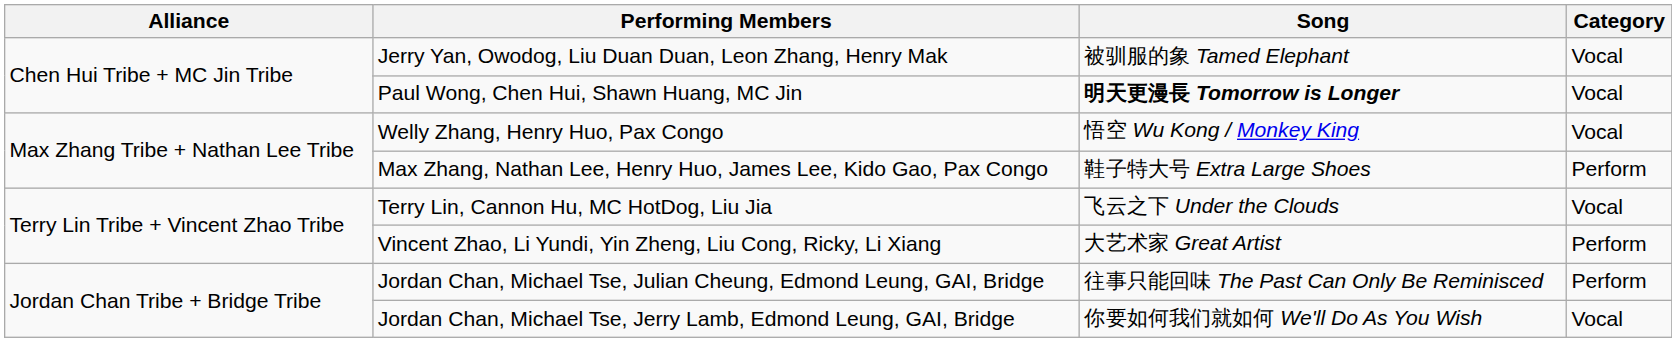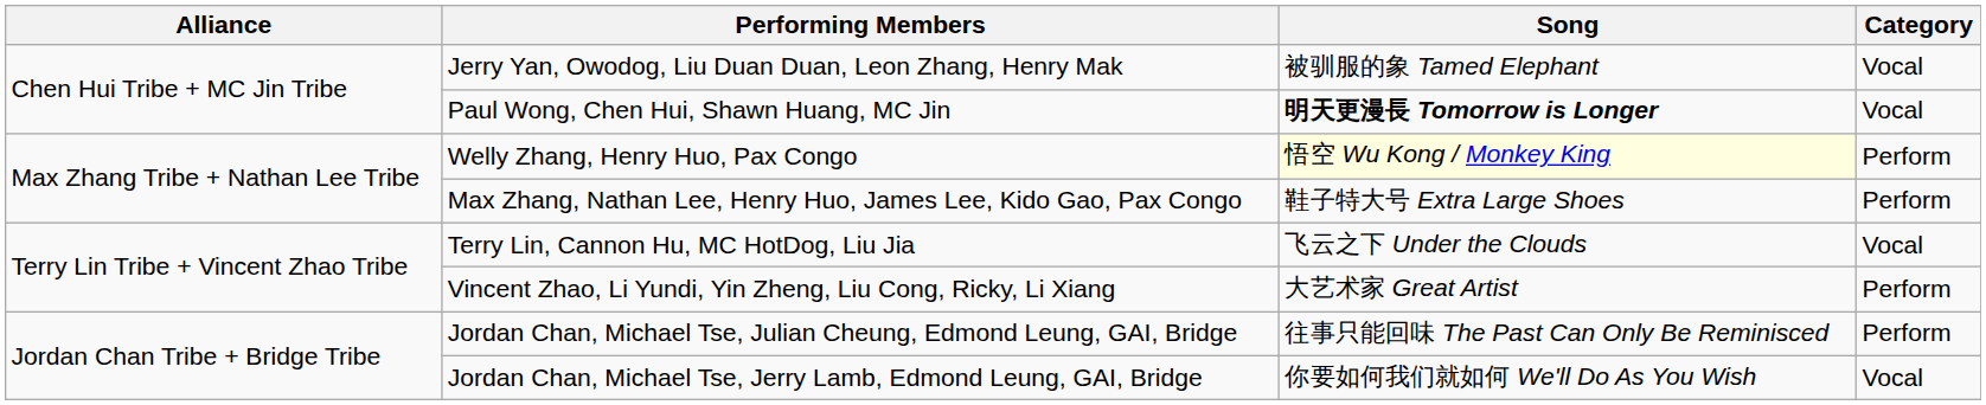 <table class="wikitable" style="text-align:left; width:100%;">
 <tr>
 <th>Alliance</th>
 <th>Performing Members</th>
 <th>Song</th>
 <th>Category</th>
 </tr>
 <tr>
 <td rowspan="2">Chen Hui Tribe + MC Jin Tribe</td>
 <td>Jerry Yan, Owodog, Liu Duan Duan, Leon Zhang, Henry Mak</td>
 <td>被驯服的象 <em>Tamed Elephant</em></td>
 <td>Vocal</td>
 </tr>
 <tr>
 <td>Paul Wong, Chen Hui, Shawn Huang, MC Jin</td>
 <td><strong>明天更漫長 <em>Tomorrow is Longer</em></strong></td>
 <td>Vocal</td>
 </tr>
 <tr>
 <td rowspan="2">Max Zhang Tribe + Nathan Lee Tribe</td>
 <td>Welly Zhang, Henry Huo, Pax Congo</td>
-<td>悟空 <em>Wu Kong /</em> <em><a href='#'>Monkey King</a></em></td>
-<td>Vocal</td>
+<td style="background: lightyellow;">悟空 <em>Wu Kong /</em> <em><a href='#'>Monkey King</a></em></td>
+<td>Perform</td>
 </tr>
 <tr>
 <td>Max Zhang, Nathan Lee, Henry Huo, James Lee, Kido Gao, Pax Congo</td>
 <td>鞋子特大号 <em>Extra Large Shoes</em></td>
 <td>Perform</td>
 </tr>
 <tr>
 <td rowspan="2">Terry Lin Tribe + Vincent Zhao Tribe</td>
 <td>Terry Lin, Cannon Hu, MC HotDog, Liu Jia</td>
 <td>飞云之下 <em>Under the Clouds</em></td>
 <td>Vocal</td>
 </tr>
 <tr>
 <td>Vincent Zhao, Li Yundi, Yin Zheng, Liu Cong, Ricky, Li Xiang</td>
 <td>大艺术家 <em>Great Artist</em></td>
 <td>Perform</td>
 </tr>
 <tr>
 <td rowspan="2">Jordan Chan Tribe + Bridge Tribe</td>
 <td>Jordan Chan, Michael Tse, Julian Cheung, Edmond Leung, GAI, Bridge</td>
 <td>往事只能回味 <em>The Past Can Only Be Reminisced</em></td>
 <td>Perform</td>
 </tr>
 <tr>
 <td>Jordan Chan, Michael Tse, Jerry Lamb, Edmond Leung, GAI, Bridge</td>
 <td>你要如何我们就如何 <em>We'll Do As You Wish</em></td>
 <td>Vocal</td>
 </tr>
 </table>
